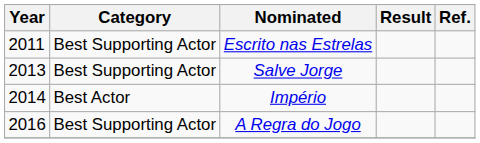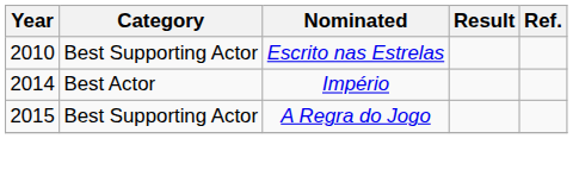 <table class="wikitable">
 <tr>
 <th>Year</th>
 <th>Category</th>
 <th>Nominated</th>
 <th>Result</th>
 <th>Ref.</th>
 </tr>
 <tr>
-<td>2011</td>
+<td>2010</td>
 <td>Best Supporting Actor</td>
 <td style="text-align:center;"><em><a href='#'>Escrito nas Estrelas</a></em></td>
-<td></td>
-<td></td>
-</tr>
-<tr>
-<td>2013</td>
-<td>Best Supporting Actor</td>
-<td style="text-align:center;"><em><a href='#'>Salve Jorge</a></em></td>
 <td></td>
 <td></td>
 </tr>
 <tr>
 <td>2014</td>
 <td>Best Actor</td>
 <td style="text-align:center;"><em><a href='#'>Império</a></em></td>
 <td></td>
 <td></td>
 </tr>
 <tr>
-<td>2016</td>
+<td>2015</td>
 <td>Best Supporting Actor</td>
 <td style="text-align:center;"><em><a href='#'>A Regra do Jogo</a></em></td>
 <td></td>
 <td></td>
 </tr>
 <tr>
 </tr>
 </table>
